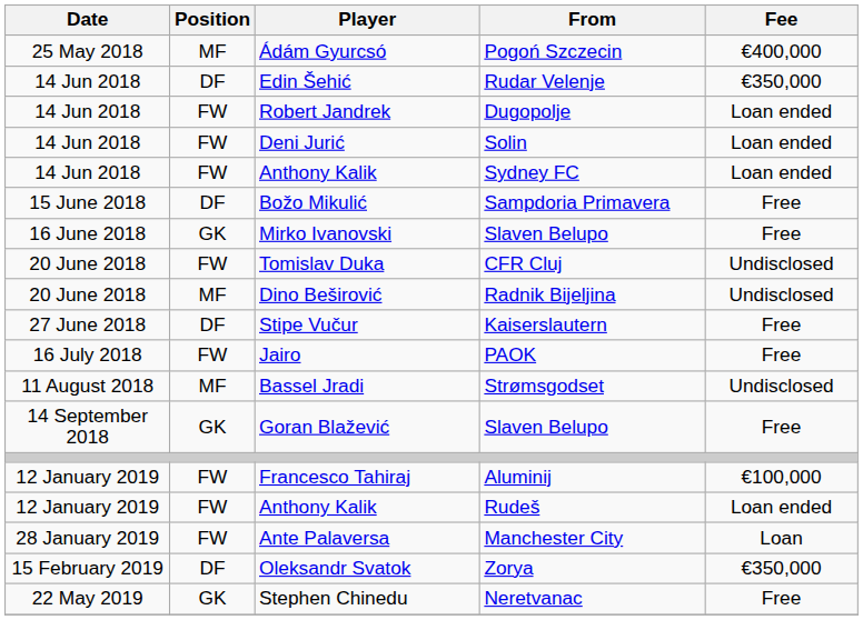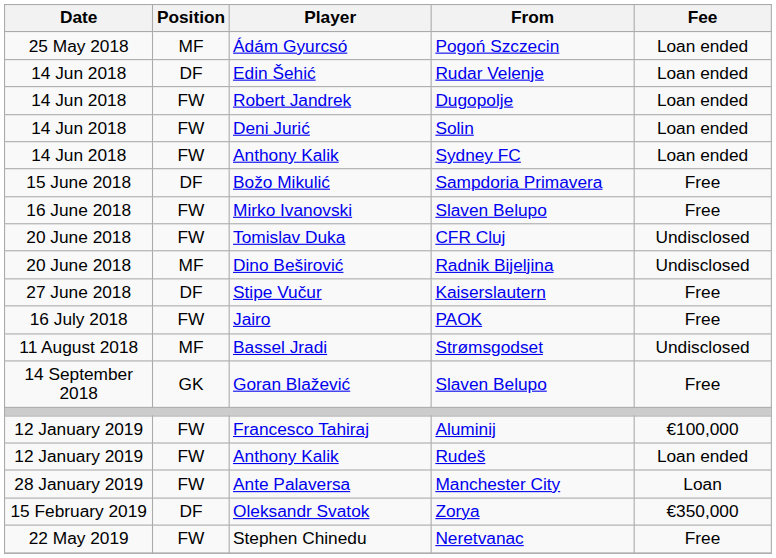 <table class="wikitable" style="text-align: center;">
 <tr>
 <th width=130>Date</th>
 <th width=60>Position</th>
 <th width=180>Player</th>
 <th width=180>From</th>
 <th width=120>Fee</th>
 </tr>
 <tr>
 <td>25 May 2018</td>
 <td>MF</td>
 <td style="text-align:left;"> <a href='#'>Ádám Gyurcsó</a></td>
 <td style="text-align:left;"> <a href='#'>Pogoń Szczecin</a></td>
-<td>€400,000</td>
+<td>Loan ended</td>
 </tr>
 <tr>
 <td>14 Jun 2018</td>
 <td>DF</td>
 <td style="text-align:left;"> <a href='#'>Edin Šehić</a></td>
 <td style="text-align:left;"> <a href='#'>Rudar Velenje</a></td>
-<td>€350,000</td>
+<td>Loan ended</td>
 </tr>
 <tr>
 <td>14 Jun 2018</td>
 <td>FW</td>
 <td style="text-align:left;"> <a href='#'>Robert Jandrek</a></td>
 <td style="text-align:left;"> <a href='#'>Dugopolje</a></td>
 <td>Loan ended</td>
 </tr>
 <tr>
 <td>14 Jun 2018</td>
 <td>FW</td>
 <td style="text-align:left;"> <a href='#'>Deni Jurić</a></td>
 <td style="text-align:left;"> <a href='#'>Solin</a></td>
 <td>Loan ended</td>
 </tr>
 <tr>
 <td>14 Jun 2018</td>
 <td>FW</td>
 <td style="text-align:left;"> <a href='#'>Anthony Kalik</a></td>
 <td style="text-align:left;"> <a href='#'>Sydney FC</a></td>
 <td>Loan ended</td>
 </tr>
 <tr>
 <td>15 June 2018</td>
 <td>DF</td>
 <td style="text-align:left;"> <a href='#'>Božo Mikulić</a></td>
 <td style="text-align:left;"> <a href='#'>Sampdoria Primavera</a></td>
 <td>Free</td>
 </tr>
 <tr>
 <td>16 June 2018</td>
-<td>GK</td>
+<td>FW</td>
 <td style="text-align:left;"> <a href='#'>Mirko Ivanovski</a></td>
 <td style="text-align:left;"> <a href='#'>Slaven Belupo</a></td>
 <td>Free</td>
 </tr>
 <tr>
 <td>20 June 2018</td>
 <td>FW</td>
 <td style="text-align:left;"> <a href='#'>Tomislav Duka</a></td>
 <td style="text-align:left;"> <a href='#'>CFR Cluj</a></td>
 <td>Undisclosed</td>
 </tr>
 <tr>
 <td>20 June 2018</td>
 <td>MF</td>
 <td style="text-align:left;"> <a href='#'>Dino Beširović</a></td>
 <td style="text-align:left;"> <a href='#'>Radnik Bijeljina</a></td>
 <td>Undisclosed</td>
 </tr>
 <tr>
 <td>27 June 2018</td>
 <td>DF</td>
 <td style="text-align:left;"> <a href='#'>Stipe Vučur</a></td>
 <td style="text-align:left;"> <a href='#'>Kaiserslautern</a></td>
 <td>Free</td>
 </tr>
 <tr>
 <td>16 July 2018</td>
 <td>FW</td>
 <td style="text-align:left;"> <a href='#'>Jairo</a></td>
 <td style="text-align:left;"> <a href='#'>PAOK</a></td>
 <td>Free</td>
 </tr>
 <tr>
 <td>11 August 2018</td>
 <td>MF</td>
 <td style="text-align:left;"> <a href='#'>Bassel Jradi</a></td>
 <td style="text-align:left;"> <a href='#'>Strømsgodset</a></td>
 <td>Undisclosed</td>
 </tr>
 <tr>
 <td>14 September 2018</td>
 <td>GK</td>
 <td style="text-align:left;"> <a href='#'>Goran Blažević</a></td>
 <td style="text-align:left;"> <a href='#'>Slaven Belupo</a></td>
 <td>Free</td>
 </tr>
 <tr style="color:#CCCCCC;background-color:#CCCCCC">
 <td colspan="6"></td>
 </tr>
 <tr>
 <td>12 January 2019</td>
 <td>FW</td>
 <td style="text-align:left;"> <a href='#'>Francesco Tahiraj</a></td>
 <td style="text-align:left;"> <a href='#'>Aluminij</a></td>
 <td>€100,000</td>
 </tr>
 <tr>
 <td>12 January 2019</td>
 <td>FW</td>
 <td style="text-align:left;"> <a href='#'>Anthony Kalik</a></td>
 <td style="text-align:left;"> <a href='#'>Rudeš</a></td>
 <td>Loan ended</td>
 </tr>
 <tr>
 <td>28 January 2019</td>
 <td>FW</td>
 <td style="text-align:left;"> <a href='#'>Ante Palaversa</a></td>
 <td style="text-align:left;"> <a href='#'>Manchester City</a></td>
 <td>Loan</td>
 </tr>
 <tr>
 <td>15 February 2019</td>
 <td>DF</td>
 <td style="text-align:left;"> <a href='#'>Oleksandr Svatok</a></td>
 <td style="text-align:left;"> <a href='#'>Zorya</a></td>
 <td>€350,000</td>
 </tr>
 <tr>
 <td>22 May 2019</td>
-<td>GK</td>
+<td>FW</td>
 <td style="text-align:left;"> Stephen Chinedu</td>
 <td style="text-align:left;"> <a href='#'>Neretvanac</a></td>
 <td>Free</td>
 </tr>
 <tr>
 </tr>
 </table>
